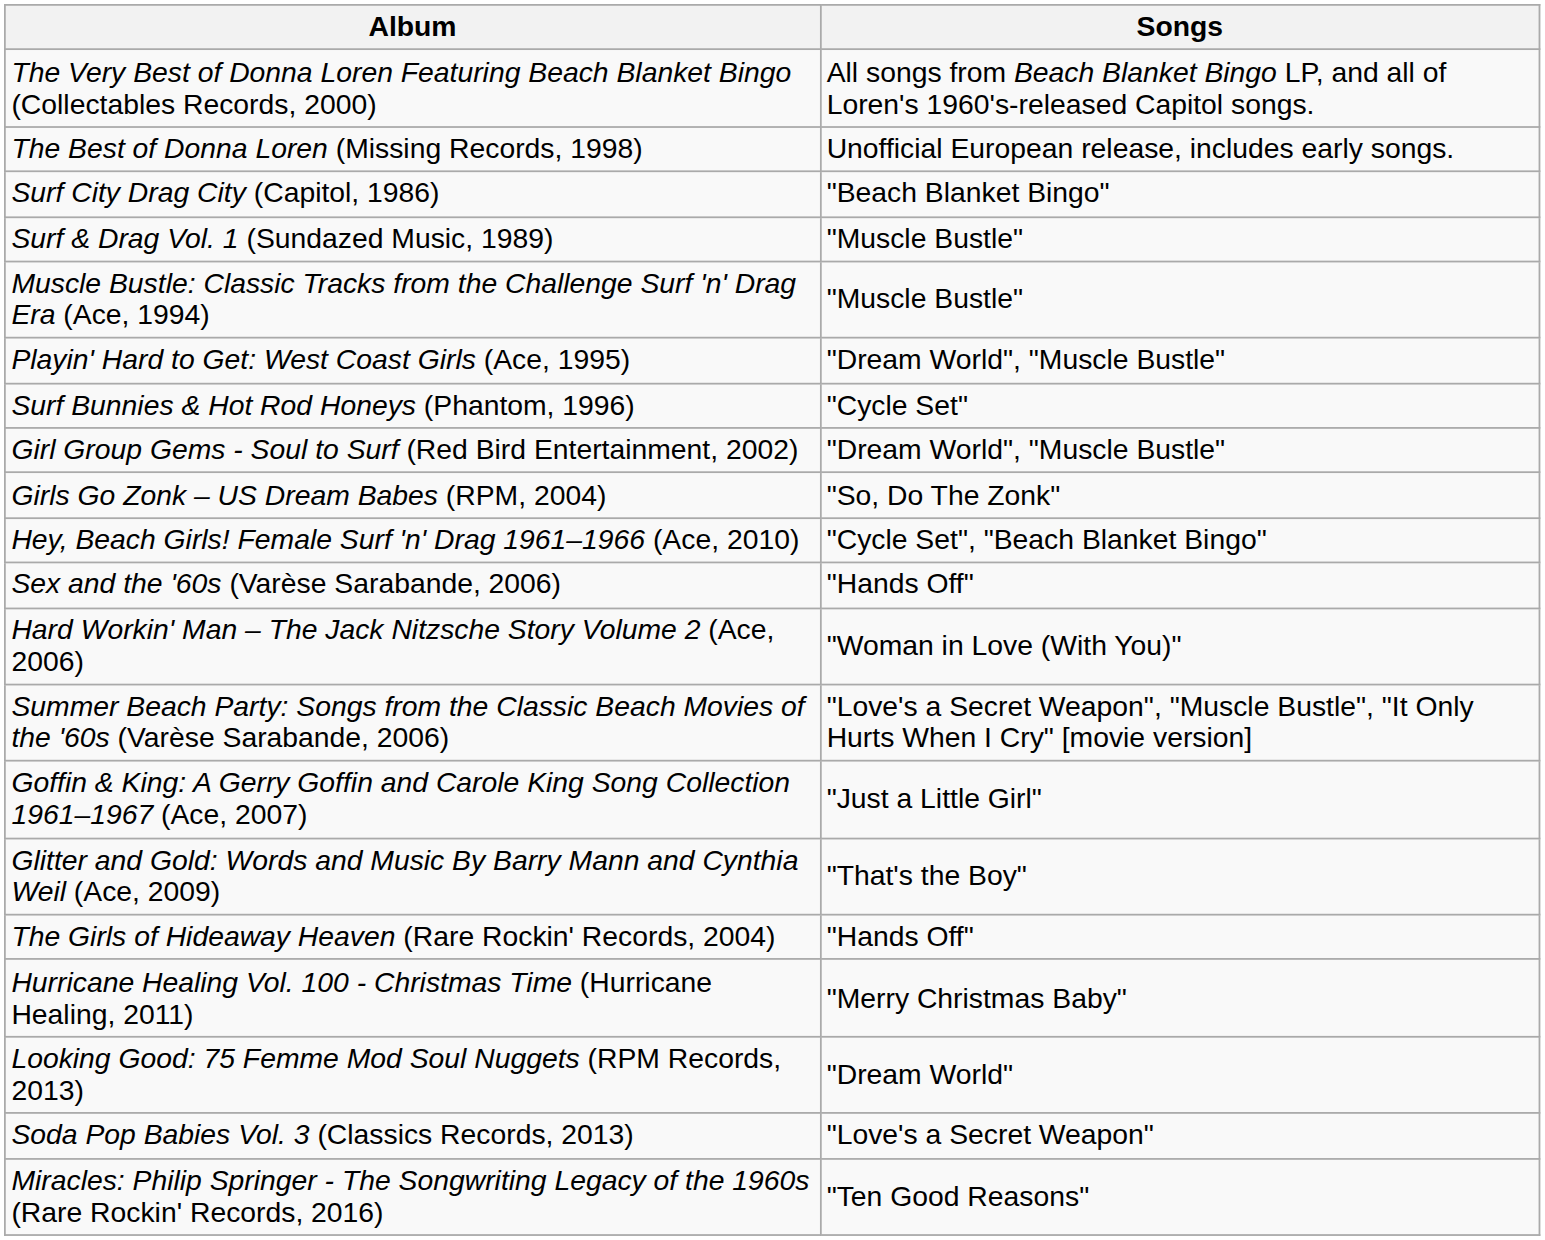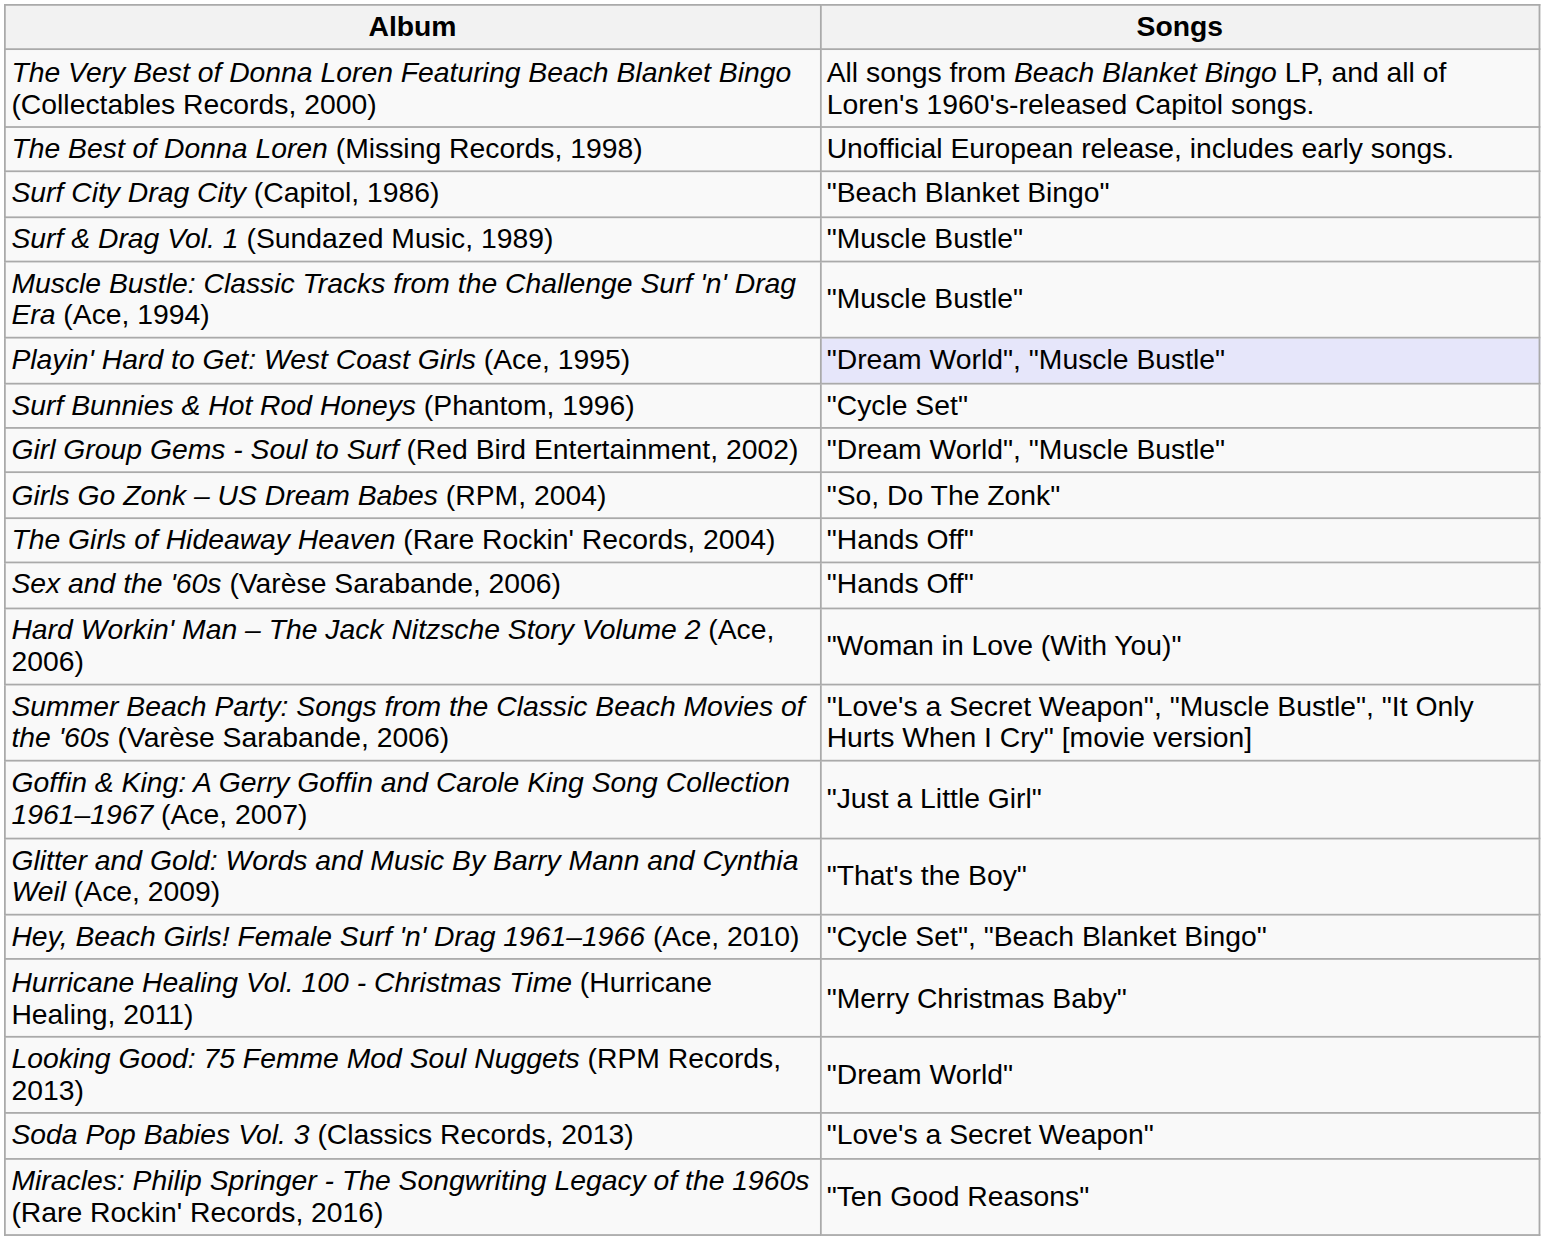 <table class="wikitable">
 <tr>
 <th>Album</th>
 <th>Songs</th>
 </tr>
 <tr>
 <td><em>The Very Best of Donna Loren Featuring Beach Blanket Bingo</em> (Collectables Records, 2000)</td>
 <td>All songs from <em>Beach Blanket Bingo</em> LP, and all of Loren's 1960's-released Capitol songs.</td>
 </tr>
 <tr>
 <td><em>The Best of Donna Loren</em> (Missing Records, 1998)</td>
 <td>Unofficial European release, includes early songs.</td>
 </tr>
 <tr>
 <td><em>Surf City Drag City</em> (Capitol, 1986)</td>
 <td>"Beach Blanket Bingo"</td>
 </tr>
 <tr>
 <td><em>Surf & Drag Vol. 1</em> (Sundazed Music, 1989)</td>
 <td>"Muscle Bustle"</td>
 </tr>
 <tr>
 <td><em>Muscle Bustle: Classic Tracks from the Challenge Surf 'n' Drag Era</em> (Ace, 1994)</td>
 <td>"Muscle Bustle"</td>
 </tr>
 <tr>
 <td><em>Playin' Hard to Get: West Coast Girls</em> (Ace, 1995)</td>
-<td>"Dream World", "Muscle Bustle"</td>
+<td style="background: lavender;">"Dream World", "Muscle Bustle"</td>
 </tr>
 <tr>
 <td><em>Surf Bunnies & Hot Rod Honeys</em> (Phantom, 1996)</td>
 <td>"Cycle Set"</td>
 </tr>
 <tr>
 <td><em>Girl Group Gems - Soul to Surf</em> (Red Bird Entertainment, 2002)</td>
 <td>"Dream World", "Muscle Bustle"</td>
 </tr>
 <tr>
 <td><em>Girls Go Zonk – US Dream Babes</em> (RPM, 2004)</td>
 <td>"So, Do The Zonk"</td>
 </tr>
 <tr>
-<td><em>Hey, Beach Girls! Female Surf 'n' Drag 1961–1966</em> (Ace, 2010)</td>
-<td>"Cycle Set", "Beach Blanket Bingo"</td>
+<td><em>The Girls of Hideaway Heaven</em> (Rare Rockin' Records, 2004)</td>
+<td>"Hands Off"</td>
 </tr>
 <tr>
 <td><em>Sex and the '60s</em> (Varèse Sarabande, 2006)</td>
 <td>"Hands Off"</td>
 </tr>
 <tr>
 <td><em>Hard Workin' Man – The Jack Nitzsche Story Volume 2</em> (Ace, 2006)</td>
 <td>"Woman in Love (With You)"</td>
 </tr>
 <tr>
 <td><em>Summer Beach Party: Songs from the Classic Beach Movies of the '60s</em> (Varèse Sarabande, 2006)</td>
 <td>"Love's a Secret Weapon", "Muscle Bustle", "It Only Hurts When I Cry" [movie version]</td>
 </tr>
 <tr>
 <td><em>Goffin & King: A Gerry Goffin and Carole King Song Collection 1961–1967</em> (Ace, 2007)</td>
 <td>"Just a Little Girl"</td>
 </tr>
 <tr>
 <td><em>Glitter and Gold: Words and Music By Barry Mann and Cynthia Weil</em> (Ace, 2009)</td>
 <td>"That's the Boy"</td>
 </tr>
 <tr>
-<td><em>The Girls of Hideaway Heaven</em> (Rare Rockin' Records, 2004)</td>
-<td>"Hands Off"</td>
+<td><em>Hey, Beach Girls! Female Surf 'n' Drag 1961–1966</em> (Ace, 2010)</td>
+<td>"Cycle Set", "Beach Blanket Bingo"</td>
 </tr>
 <tr>
 <td><em>Hurricane Healing Vol. 100 - Christmas Time</em> (Hurricane Healing, 2011)</td>
 <td>"Merry Christmas Baby"</td>
 </tr>
 <tr>
 <td><em>Looking Good: 75 Femme Mod Soul Nuggets</em> (RPM Records, 2013)</td>
 <td>"Dream World"</td>
 </tr>
 <tr>
 <td><em>Soda Pop Babies Vol. 3</em> (Classics Records, 2013)</td>
 <td>"Love's a Secret Weapon"</td>
 </tr>
 <tr>
 <td><em>Miracles: Philip Springer - The Songwriting Legacy of the 1960s</em> (Rare Rockin' Records, 2016)</td>
 <td>"Ten Good Reasons"</td>
 </tr>
 </table>
